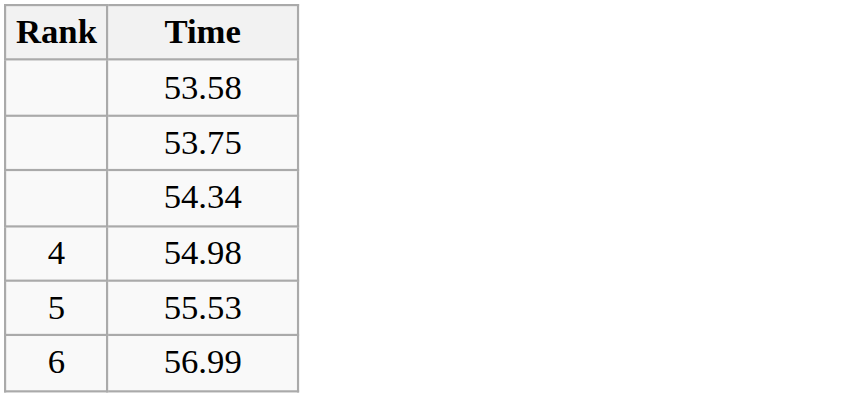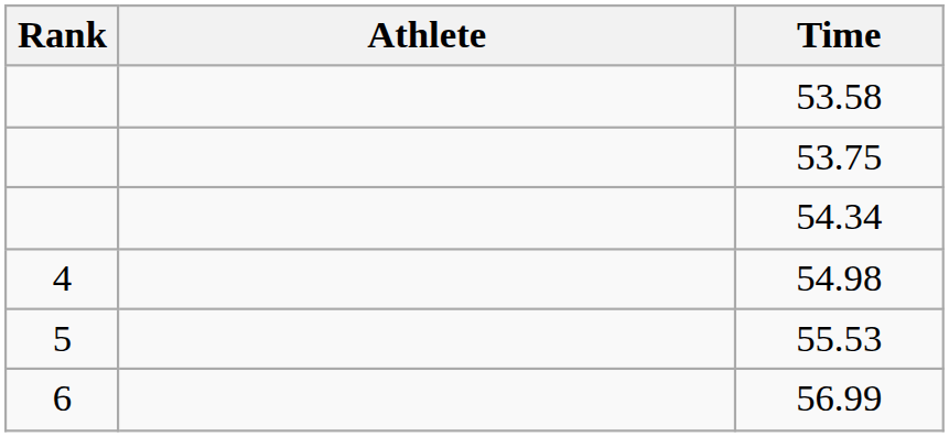 <table class=wikitable style="text-align:center">
 <tr>
 <th width=40>Rank</th>
+<th width=250>Athlete</th>
 <th width=80>Time</th>
 </tr>
 <tr>
 <td></td>
+<td align=left></td>
 <td>53.58</td>
 </tr>
 <tr>
 <td></td>
+<td align=left></td>
 <td>53.75</td>
 </tr>
 <tr>
 <td></td>
+<td align=left></td>
 <td>54.34</td>
 </tr>
 <tr>
 <td>4</td>
+<td align=left></td>
 <td>54.98</td>
 </tr>
 <tr>
 <td>5</td>
+<td align=left></td>
 <td>55.53</td>
 </tr>
 <tr>
 <td>6</td>
+<td align=left></td>
 <td>56.99</td>
 </tr>
 </table>
